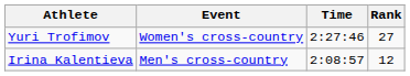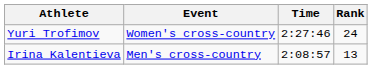 <table class=wikitable style="font-size:90%">
 <tr>
 <th>Athlete</th>
 <th>Event</th>
 <th>Time</th>
 <th>Rank</th>
 </tr>
 <tr align=center>
 <td align=left><a href='#'>Yuri Trofimov</a></td>
 <td align=left><a href='#'>Women's cross-country</a></td>
 <td>2:27:46</td>
-<td>27</td>
+<td>24</td>
 </tr>
 <tr align=center>
 <td align=left><a href='#'>Irina Kalentieva</a></td>
 <td align=left><a href='#'>Men's cross-country</a></td>
 <td>2:08:57</td>
-<td>12</td>
+<td>13</td>
 </tr>
 </table>
